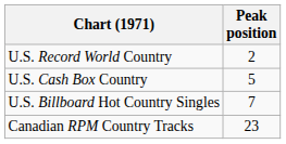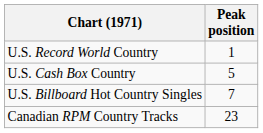 <table class="wikitable sortable">
 <tr>
 <th>Chart (1971)</th>
 <th>Peak<br>position</th>
 </tr>
 <tr>
 <td>U.S. <em>Record World</em> Country</td>
-<td align="center">2</td>
+<td align="center">1</td>
 </tr>
 <tr>
 <td>U.S. <em>Cash Box</em> Country</td>
 <td align="center">5</td>
 </tr>
 <tr>
 <td>U.S. <em>Billboard</em> Hot Country Singles</td>
 <td align="center">7</td>
 </tr>
 <tr>
 <td>Canadian <em>RPM</em> Country Tracks</td>
 <td align="center">23</td>
 </tr>
 </table>
